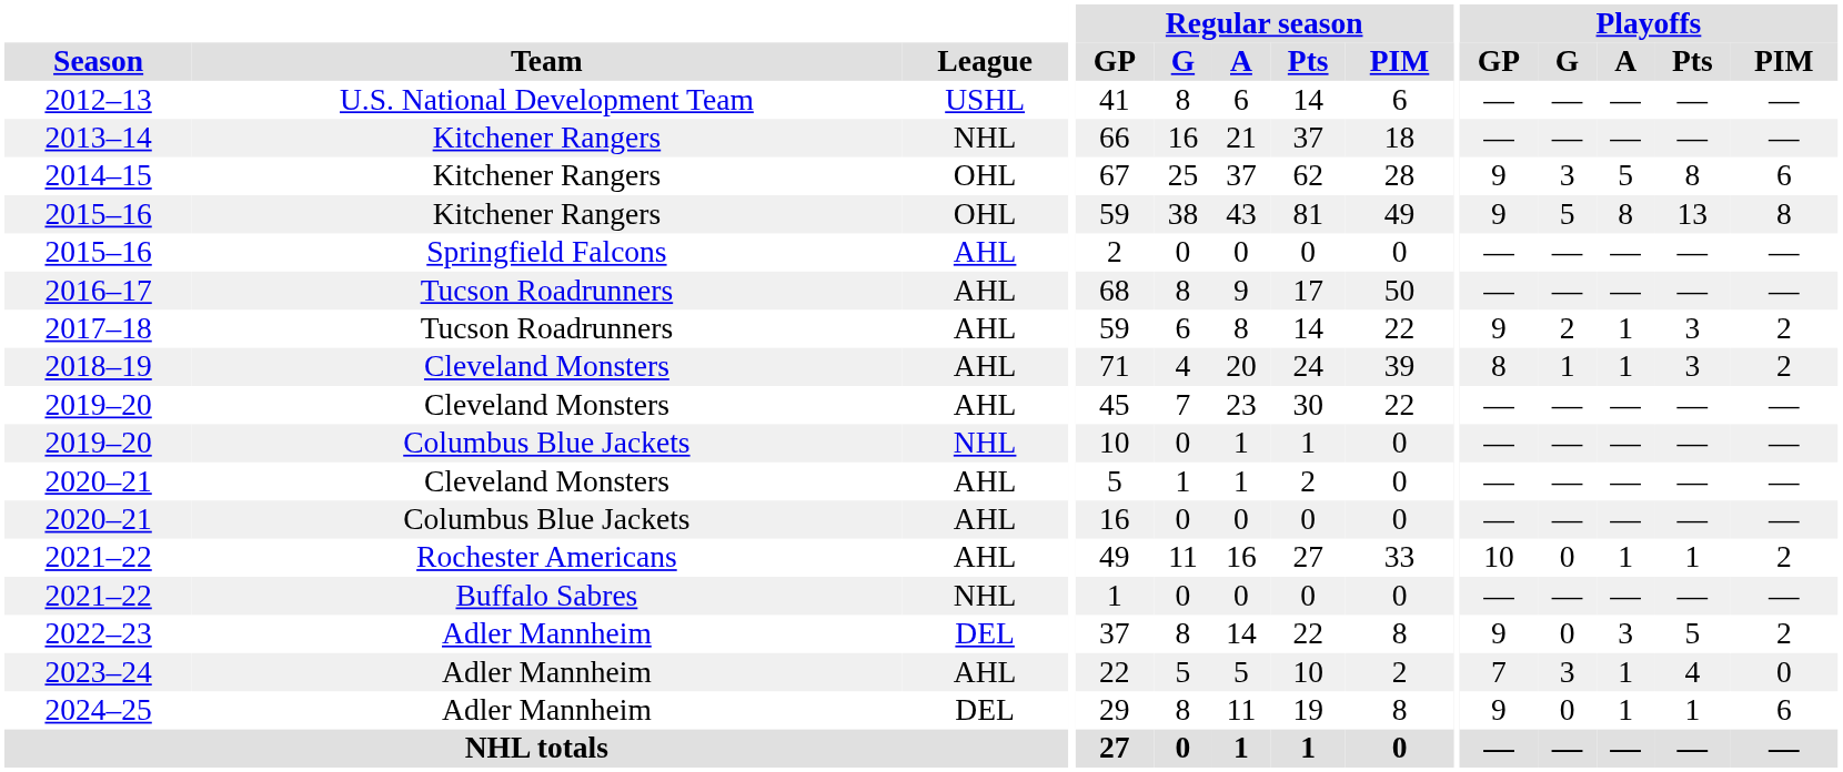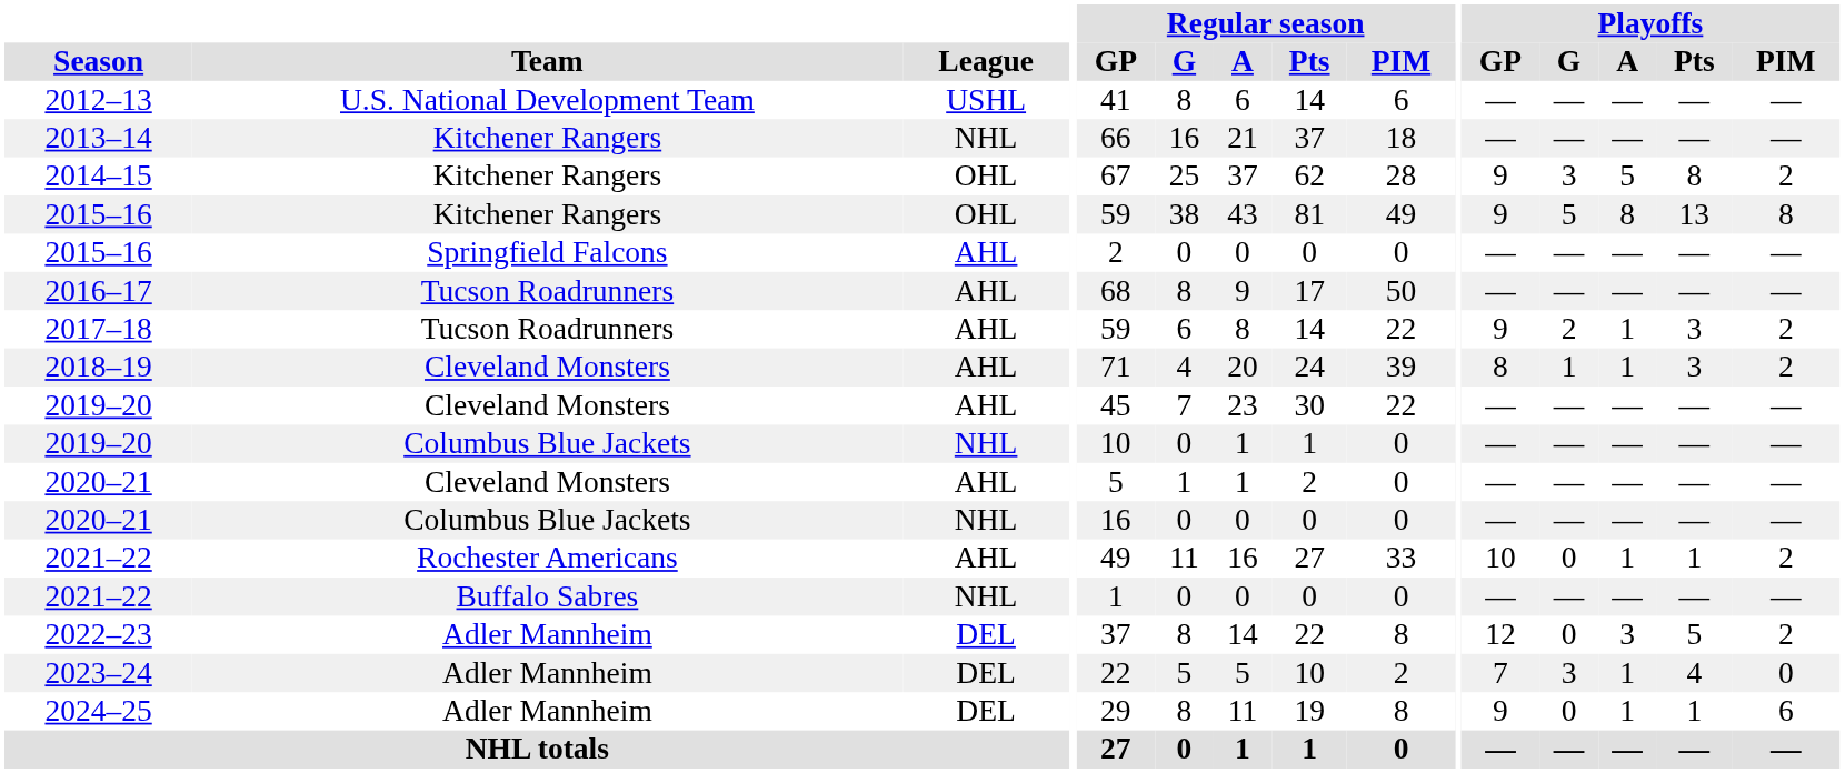 <table border="0" cellpadding="1" cellspacing="0" style="text-align:center; width:60em">
 <tr bgcolor="#e0e0e0">
 <th colspan="3" bgcolor="#ffffff"></th>
 <th rowspan="99" bgcolor="#ffffff"></th>
 <th colspan="5"><a href='#'>Regular season</a></th>
 <th rowspan="99" bgcolor="#ffffff"></th>
 <th colspan="5"><a href='#'>Playoffs</a></th>
 </tr>
 <tr bgcolor="#e0e0e0">
 <th><a href='#'>Season</a></th>
 <th>Team</th>
 <th>League</th>
 <th>GP</th>
 <th><a href='#'>G</a></th>
 <th><a href='#'>A</a></th>
 <th><a href='#'>Pts</a></th>
 <th><a href='#'>PIM</a></th>
 <th>GP</th>
 <th>G</th>
 <th>A</th>
 <th>Pts</th>
 <th>PIM</th>
 </tr>
 <tr>
 <td><a href='#'>2012–13</a></td>
 <td><a href='#'>U.S. National Development Team</a></td>
 <td><a href='#'>USHL</a></td>
 <td>41</td>
 <td>8</td>
 <td>6</td>
 <td>14</td>
 <td>6</td>
 <td>—</td>
 <td>—</td>
 <td>—</td>
 <td>—</td>
 <td>—</td>
 </tr>
 <tr bgcolor="#f0f0f0">
 <td><a href='#'>2013–14</a></td>
 <td><a href='#'>Kitchener Rangers</a></td>
 <td>NHL</td>
 <td>66</td>
 <td>16</td>
 <td>21</td>
 <td>37</td>
 <td>18</td>
 <td>—</td>
 <td>—</td>
 <td>—</td>
 <td>—</td>
 <td>—</td>
 </tr>
 <tr>
 <td><a href='#'>2014–15</a></td>
 <td>Kitchener Rangers</td>
 <td>OHL</td>
 <td>67</td>
 <td>25</td>
 <td>37</td>
 <td>62</td>
 <td>28</td>
 <td>9</td>
 <td>3</td>
 <td>5</td>
 <td>8</td>
-<td>6</td>
+<td>2</td>
 </tr>
 <tr bgcolor="#f0f0f0">
 <td><a href='#'>2015–16</a></td>
 <td>Kitchener Rangers</td>
 <td>OHL</td>
 <td>59</td>
 <td>38</td>
 <td>43</td>
 <td>81</td>
 <td>49</td>
 <td>9</td>
 <td>5</td>
 <td>8</td>
 <td>13</td>
 <td>8</td>
 </tr>
 <tr>
 <td><a href='#'>2015–16</a></td>
 <td><a href='#'>Springfield Falcons</a></td>
 <td><a href='#'>AHL</a></td>
 <td>2</td>
 <td>0</td>
 <td>0</td>
 <td>0</td>
 <td>0</td>
 <td>—</td>
 <td>—</td>
 <td>—</td>
 <td>—</td>
 <td>—</td>
 </tr>
 <tr bgcolor="#f0f0f0">
 <td><a href='#'>2016–17</a></td>
 <td><a href='#'>Tucson Roadrunners</a></td>
 <td>AHL</td>
 <td>68</td>
 <td>8</td>
 <td>9</td>
 <td>17</td>
 <td>50</td>
 <td>—</td>
 <td>—</td>
 <td>—</td>
 <td>—</td>
 <td>—</td>
 </tr>
 <tr>
 <td><a href='#'>2017–18</a></td>
 <td>Tucson Roadrunners</td>
 <td>AHL</td>
 <td>59</td>
 <td>6</td>
 <td>8</td>
 <td>14</td>
 <td>22</td>
 <td>9</td>
 <td>2</td>
 <td>1</td>
 <td>3</td>
 <td>2</td>
 </tr>
 <tr bgcolor="#f0f0f0">
 <td><a href='#'>2018–19</a></td>
 <td><a href='#'>Cleveland Monsters</a></td>
 <td>AHL</td>
 <td>71</td>
 <td>4</td>
 <td>20</td>
 <td>24</td>
 <td>39</td>
 <td>8</td>
 <td>1</td>
 <td>1</td>
 <td>3</td>
 <td>2</td>
 </tr>
 <tr>
 <td><a href='#'>2019–20</a></td>
 <td>Cleveland Monsters</td>
 <td>AHL</td>
 <td>45</td>
 <td>7</td>
 <td>23</td>
 <td>30</td>
 <td>22</td>
 <td>—</td>
 <td>—</td>
 <td>—</td>
 <td>—</td>
 <td>—</td>
 </tr>
 <tr bgcolor="#f0f0f0">
 <td><a href='#'>2019–20</a></td>
 <td><a href='#'>Columbus Blue Jackets</a></td>
 <td><a href='#'>NHL</a></td>
 <td>10</td>
 <td>0</td>
 <td>1</td>
 <td>1</td>
 <td>0</td>
 <td>—</td>
 <td>—</td>
 <td>—</td>
 <td>—</td>
 <td>—</td>
 </tr>
 <tr>
 <td><a href='#'>2020–21</a></td>
 <td>Cleveland Monsters</td>
 <td>AHL</td>
 <td>5</td>
 <td>1</td>
 <td>1</td>
 <td>2</td>
 <td>0</td>
 <td>—</td>
 <td>—</td>
 <td>—</td>
 <td>—</td>
 <td>—</td>
 </tr>
 <tr bgcolor="#f0f0f0">
 <td><a href='#'>2020–21</a></td>
 <td>Columbus Blue Jackets</td>
-<td>AHL</td>
+<td>NHL</td>
 <td>16</td>
 <td>0</td>
 <td>0</td>
 <td>0</td>
 <td>0</td>
 <td>—</td>
 <td>—</td>
 <td>—</td>
 <td>—</td>
 <td>—</td>
 </tr>
 <tr>
 <td><a href='#'>2021–22</a></td>
 <td><a href='#'>Rochester Americans</a></td>
 <td>AHL</td>
 <td>49</td>
 <td>11</td>
 <td>16</td>
 <td>27</td>
 <td>33</td>
 <td>10</td>
 <td>0</td>
 <td>1</td>
 <td>1</td>
 <td>2</td>
 </tr>
 <tr bgcolor="#f0f0f0">
 <td><a href='#'>2021–22</a></td>
 <td><a href='#'>Buffalo Sabres</a></td>
 <td>NHL</td>
 <td>1</td>
 <td>0</td>
 <td>0</td>
 <td>0</td>
 <td>0</td>
 <td>—</td>
 <td>—</td>
 <td>—</td>
 <td>—</td>
 <td>—</td>
 </tr>
 <tr>
 <td><a href='#'>2022–23</a></td>
 <td><a href='#'>Adler Mannheim</a></td>
 <td><a href='#'>DEL</a></td>
 <td>37</td>
 <td>8</td>
 <td>14</td>
 <td>22</td>
 <td>8</td>
-<td>9</td>
+<td>12</td>
 <td>0</td>
 <td>3</td>
 <td>5</td>
 <td>2</td>
 </tr>
 <tr bgcolor="#f0f0f0">
 <td><a href='#'>2023–24</a></td>
 <td>Adler Mannheim</td>
-<td>AHL</td>
+<td>DEL</td>
 <td>22</td>
 <td>5</td>
 <td>5</td>
 <td>10</td>
 <td>2</td>
 <td>7</td>
 <td>3</td>
 <td>1</td>
 <td>4</td>
 <td>0</td>
 </tr>
 <tr>
 <td><a href='#'>2024–25</a></td>
 <td>Adler Mannheim</td>
 <td>DEL</td>
 <td>29</td>
 <td>8</td>
 <td>11</td>
 <td>19</td>
 <td>8</td>
 <td>9</td>
 <td>0</td>
 <td>1</td>
 <td>1</td>
 <td>6</td>
 </tr>
 <tr bgcolor="#e0e0e0">
 <th colspan="3">NHL totals</th>
 <th>27</th>
 <th>0</th>
 <th>1</th>
 <th>1</th>
 <th>0</th>
 <th>—</th>
 <th>—</th>
 <th>—</th>
 <th>—</th>
 <th>—</th>
 </tr>
 </table>
